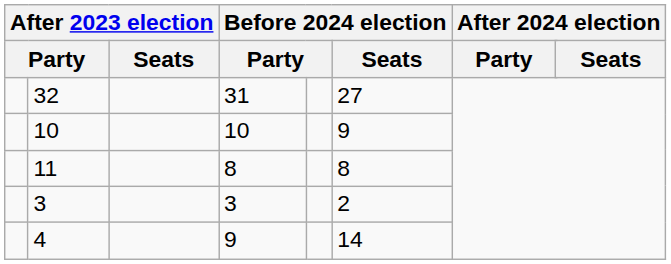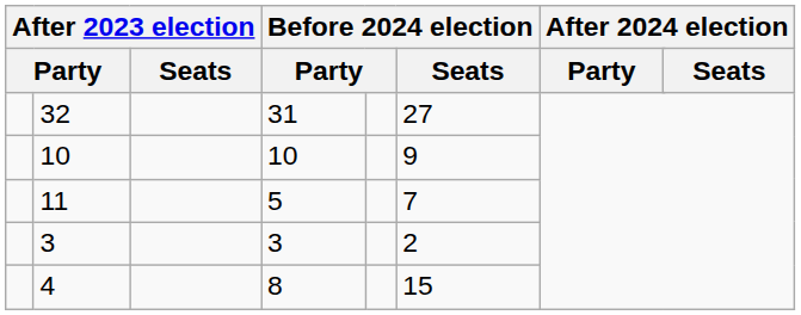 <table class="wikitable">
 <tr>
 <th colspan="3">After <a href='#'>2023 election</a></th>
 <th colspan="3">Before 2024 election</th>
 <th colspan="3">After 2024 election</th>
 </tr>
 <tr>
 <th colspan="2">Party</th>
 <th>Seats</th>
 <th colspan="2">Party</th>
 <th>Seats</th>
 <th colspan="2">Party</th>
 <th>Seats</th>
 </tr>
 <tr>
 <td></td>
 <td>32</td>
 <td></td>
 <td>31</td>
 <td></td>
 <td>27</td>
 </tr>
 <tr>
 <td></td>
 <td>10</td>
 <td></td>
 <td>10</td>
 <td></td>
 <td>9</td>
 </tr>
 <tr>
 <td></td>
 <td>11</td>
 <td></td>
-<td>8</td>
+<td>5</td>
 <td></td>
-<td>8</td>
+<td>7</td>
 </tr>
 <tr>
 <td></td>
 <td>3</td>
 <td></td>
 <td>3</td>
 <td></td>
 <td>2</td>
 </tr>
 <tr>
 <td></td>
 <td>4</td>
 <td></td>
-<td>9</td>
+<td>8</td>
 <td></td>
-<td>14</td>
+<td>15</td>
 </tr>
 </table>
